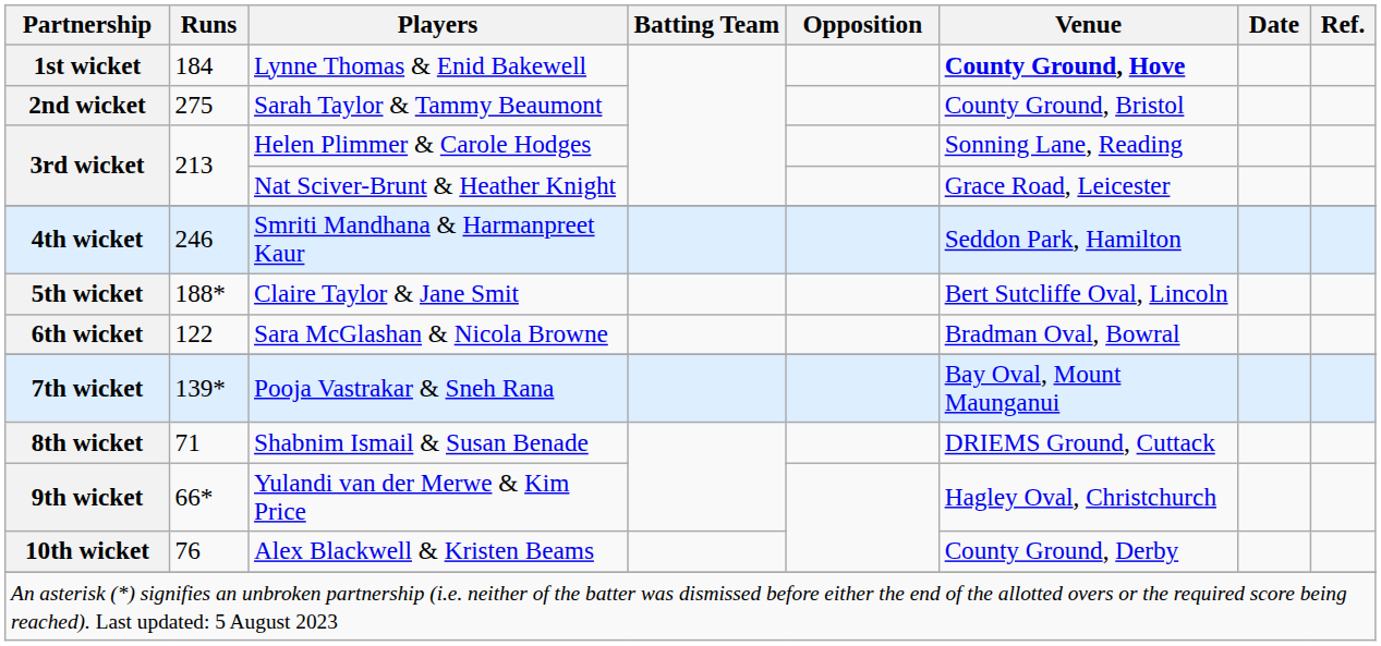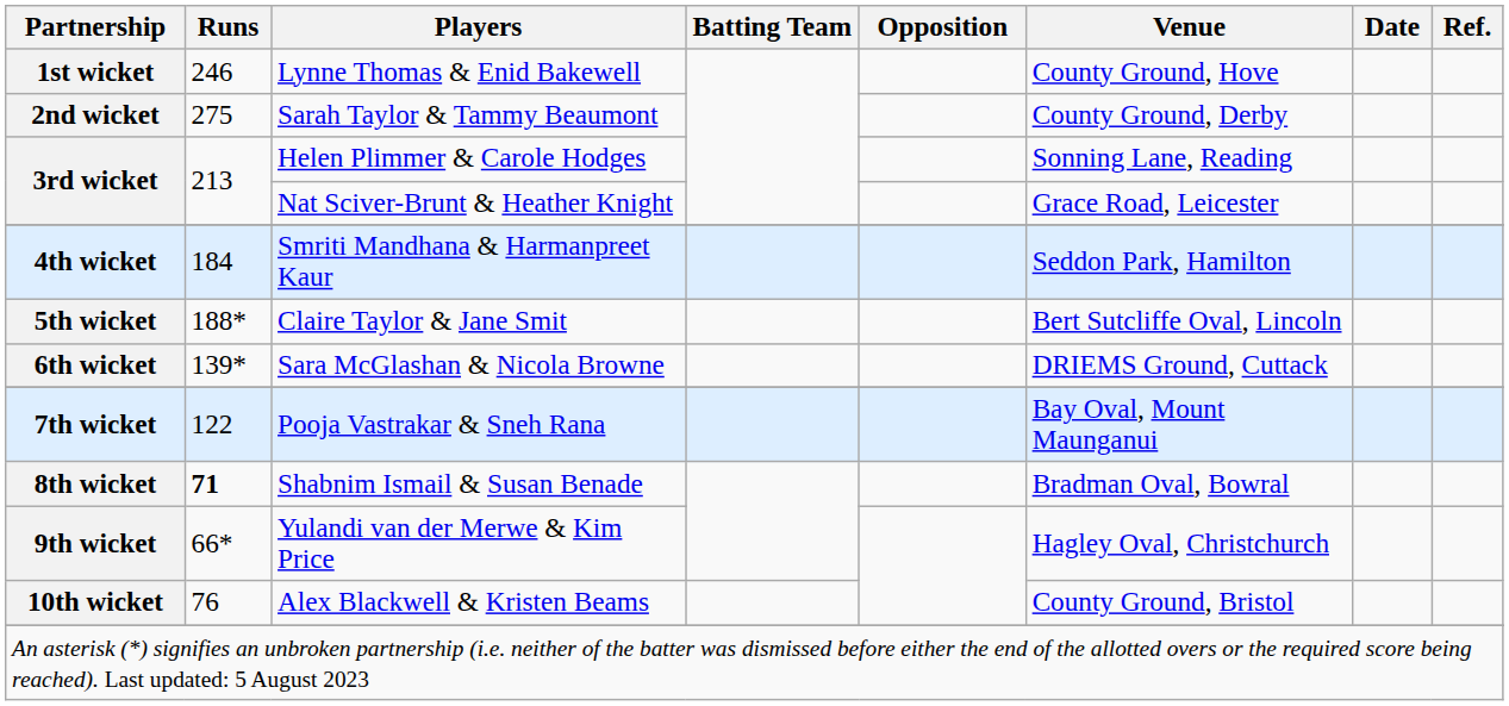 <table class="wikitable sortable defaultcenter col1left">
 <tr>
 <th>Partnership</th>
 <th>Runs</th>
 <th>Players</th>
 <th>Batting Team</th>
 <th>Opposition</th>
 <th class="unsortable">Venue</th>
 <th>Date</th>
 <th class="unsortable">Ref.</th>
 </tr>
 <tr>
 <th>1st wicket</th>
-<td>184</td>
+<td>246</td>
 <td><a href='#'>Lynne Thomas</a> & <a href='#'>Enid Bakewell</a></td>
 <td rowspan=4></td>
 <td></td>
-<td><strong><a href='#'>County Ground</a>, <a href='#'>Hove</a></strong></td>
+<td><a href='#'>County Ground</a>, <a href='#'>Hove</a></td>
 <td></td>
 <td></td>
 </tr>
 <tr>
 <th>2nd wicket</th>
 <td>275</td>
 <td><a href='#'>Sarah Taylor</a> & <a href='#'>Tammy Beaumont</a></td>
 <td></td>
-<td><a href='#'>County Ground</a>, <a href='#'>Bristol</a></td>
+<td><a href='#'>County Ground</a>, <a href='#'>Derby</a></td>
 <td></td>
 <td></td>
 </tr>
 <tr>
 <th rowspan=2>3rd wicket</th>
 <td rowspan=2>213</td>
 <td><a href='#'>Helen Plimmer</a> & <a href='#'>Carole Hodges</a></td>
 <td></td>
 <td><a href='#'>Sonning Lane</a>, <a href='#'>Reading</a></td>
 <td></td>
 <td></td>
 </tr>
 <tr>
 <td><a href='#'>Nat Sciver-Brunt</a> & <a href='#'>Heather Knight</a></td>
 <td></td>
 <td><a href='#'>Grace Road</a>, <a href='#'>Leicester</a></td>
 <td></td>
 <td></td>
 </tr>
 <tr>
 </tr>
 <tr style="background-color:#def;">
 <th style="background-color:#def;">4th wicket</th>
-<td>246</td>
+<td>184</td>
 <td><a href='#'>Smriti Mandhana</a> & <a href='#'>Harmanpreet Kaur</a></td>
 <td></td>
 <td></td>
 <td><a href='#'>Seddon Park</a>, <a href='#'>Hamilton</a></td>
 <td></td>
 <td></td>
 </tr>
 <tr>
 <th>5th wicket</th>
 <td>188*</td>
 <td><a href='#'>Claire Taylor</a> & <a href='#'>Jane Smit</a></td>
 <td></td>
 <td></td>
 <td><a href='#'>Bert Sutcliffe Oval</a>, <a href='#'>Lincoln</a></td>
 <td></td>
 <td></td>
 </tr>
 <tr>
 <th>6th wicket</th>
-<td>122</td>
+<td>139*</td>
 <td><a href='#'>Sara McGlashan</a> & <a href='#'>Nicola Browne</a></td>
 <td></td>
 <td></td>
-<td><a href='#'>Bradman Oval</a>, <a href='#'>Bowral</a></td>
+<td><a href='#'>DRIEMS Ground</a>, <a href='#'>Cuttack</a></td>
 <td></td>
 <td></td>
 </tr>
 <tr>
 </tr>
 <tr style="background-color:#def;">
 <th style="background-color:#def;">7th wicket</th>
-<td>139*</td>
+<td>122</td>
 <td><a href='#'>Pooja Vastrakar</a> & <a href='#'>Sneh Rana</a></td>
 <td></td>
 <td></td>
 <td><a href='#'>Bay Oval</a>, <a href='#'>Mount Maunganui</a></td>
 <td></td>
 <td></td>
 </tr>
 <tr>
 <th>8th wicket</th>
-<td>71</td>
+<td><strong>71</strong></td>
 <td><a href='#'>Shabnim Ismail</a> & <a href='#'>Susan Benade</a></td>
 <td rowspan=2></td>
 <td></td>
-<td><a href='#'>DRIEMS Ground</a>, <a href='#'>Cuttack</a></td>
+<td><a href='#'>Bradman Oval</a>, <a href='#'>Bowral</a></td>
 <td></td>
 <td></td>
 </tr>
 <tr>
 <th>9th wicket</th>
 <td>66*</td>
 <td><a href='#'>Yulandi van der Merwe</a> & <a href='#'>Kim Price</a></td>
 <td rowspan=2></td>
 <td><a href='#'>Hagley Oval</a>, <a href='#'>Christchurch</a></td>
 <td></td>
 <td></td>
 </tr>
 <tr>
 <th>10th wicket</th>
 <td>76</td>
 <td><a href='#'>Alex Blackwell</a> & <a href='#'>Kristen Beams</a></td>
 <td></td>
-<td><a href='#'>County Ground</a>, <a href='#'>Derby</a></td>
+<td><a href='#'>County Ground</a>, <a href='#'>Bristol</a></td>
 <td></td>
 <td></td>
 </tr>
 <tr>
 </tr>
 <tr class="sortbottom">
 <td scope="row" colspan=8><small><em>An asterisk (*) signifies an unbroken partnership (i.e. neither of the batter was dismissed before either the end of the allotted overs or the required score being reached).</em> Last updated: 5 August 2023</small></td>
 </tr>
 </table>
